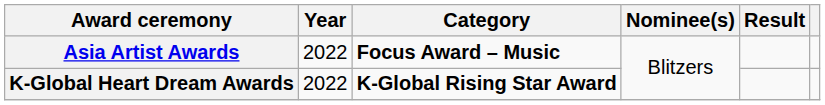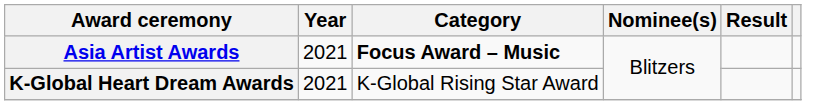 <table class="wikitable sortable plainrowheaders" style="text-align:center">
 <tr>
 <th scope="col">Award ceremony</th>
 <th scope="col">Year</th>
 <th scope="col">Category</th>
 <th scope="col">Nominee(s)</th>
 <th scope="col">Result</th>
 <th scope="col" class="unsortable"></th>
 </tr>
 <tr>
 <th scope="row"><a href='#'>Asia Artist Awards</a></th>
-<td>2022</td>
+<td>2021</td>
 <td style="text-align:left"><strong>Focus Award – Music</strong></td>
 <td rowspan="2">Blitzers</td>
 <td></td>
 <td></td>
 </tr>
 <tr>
 <th scope="row">K-Global Heart Dream Awards</th>
-<td>2022</td>
-<td style="text-align:left"><strong>K-Global Rising Star Award</strong></td>
+<td>2021</td>
+<td style="text-align:left">K-Global Rising Star Award</td>
 <td></td>
 <td></td>
 </tr>
 <tr>
 </tr>
 </table>
